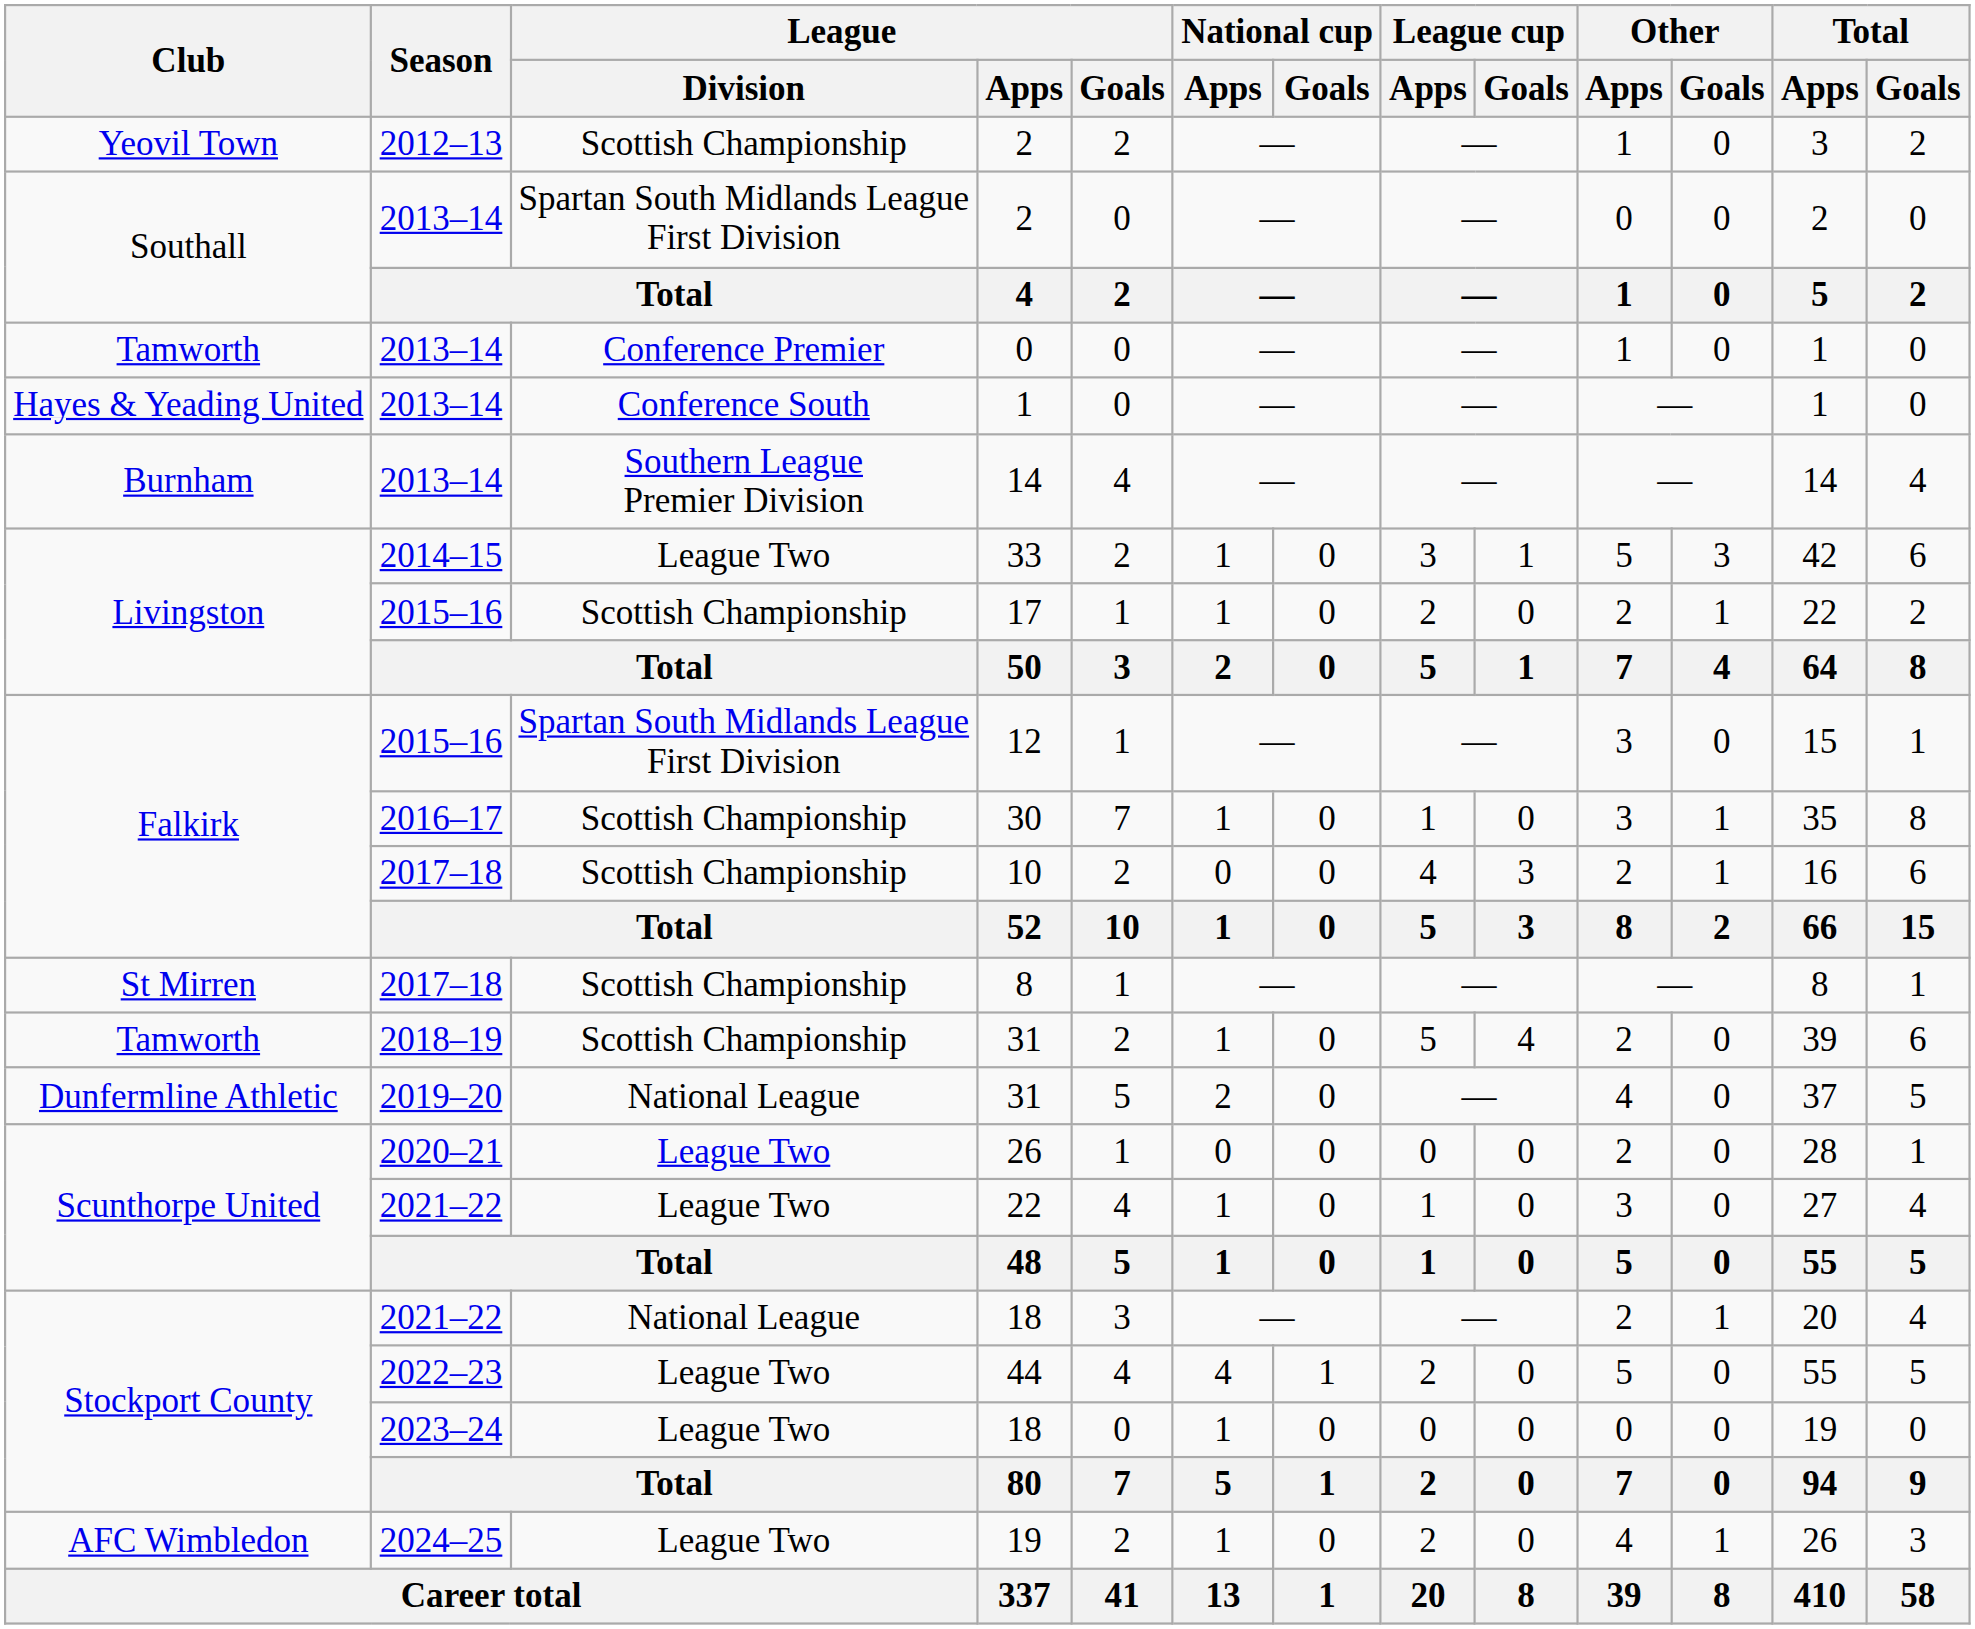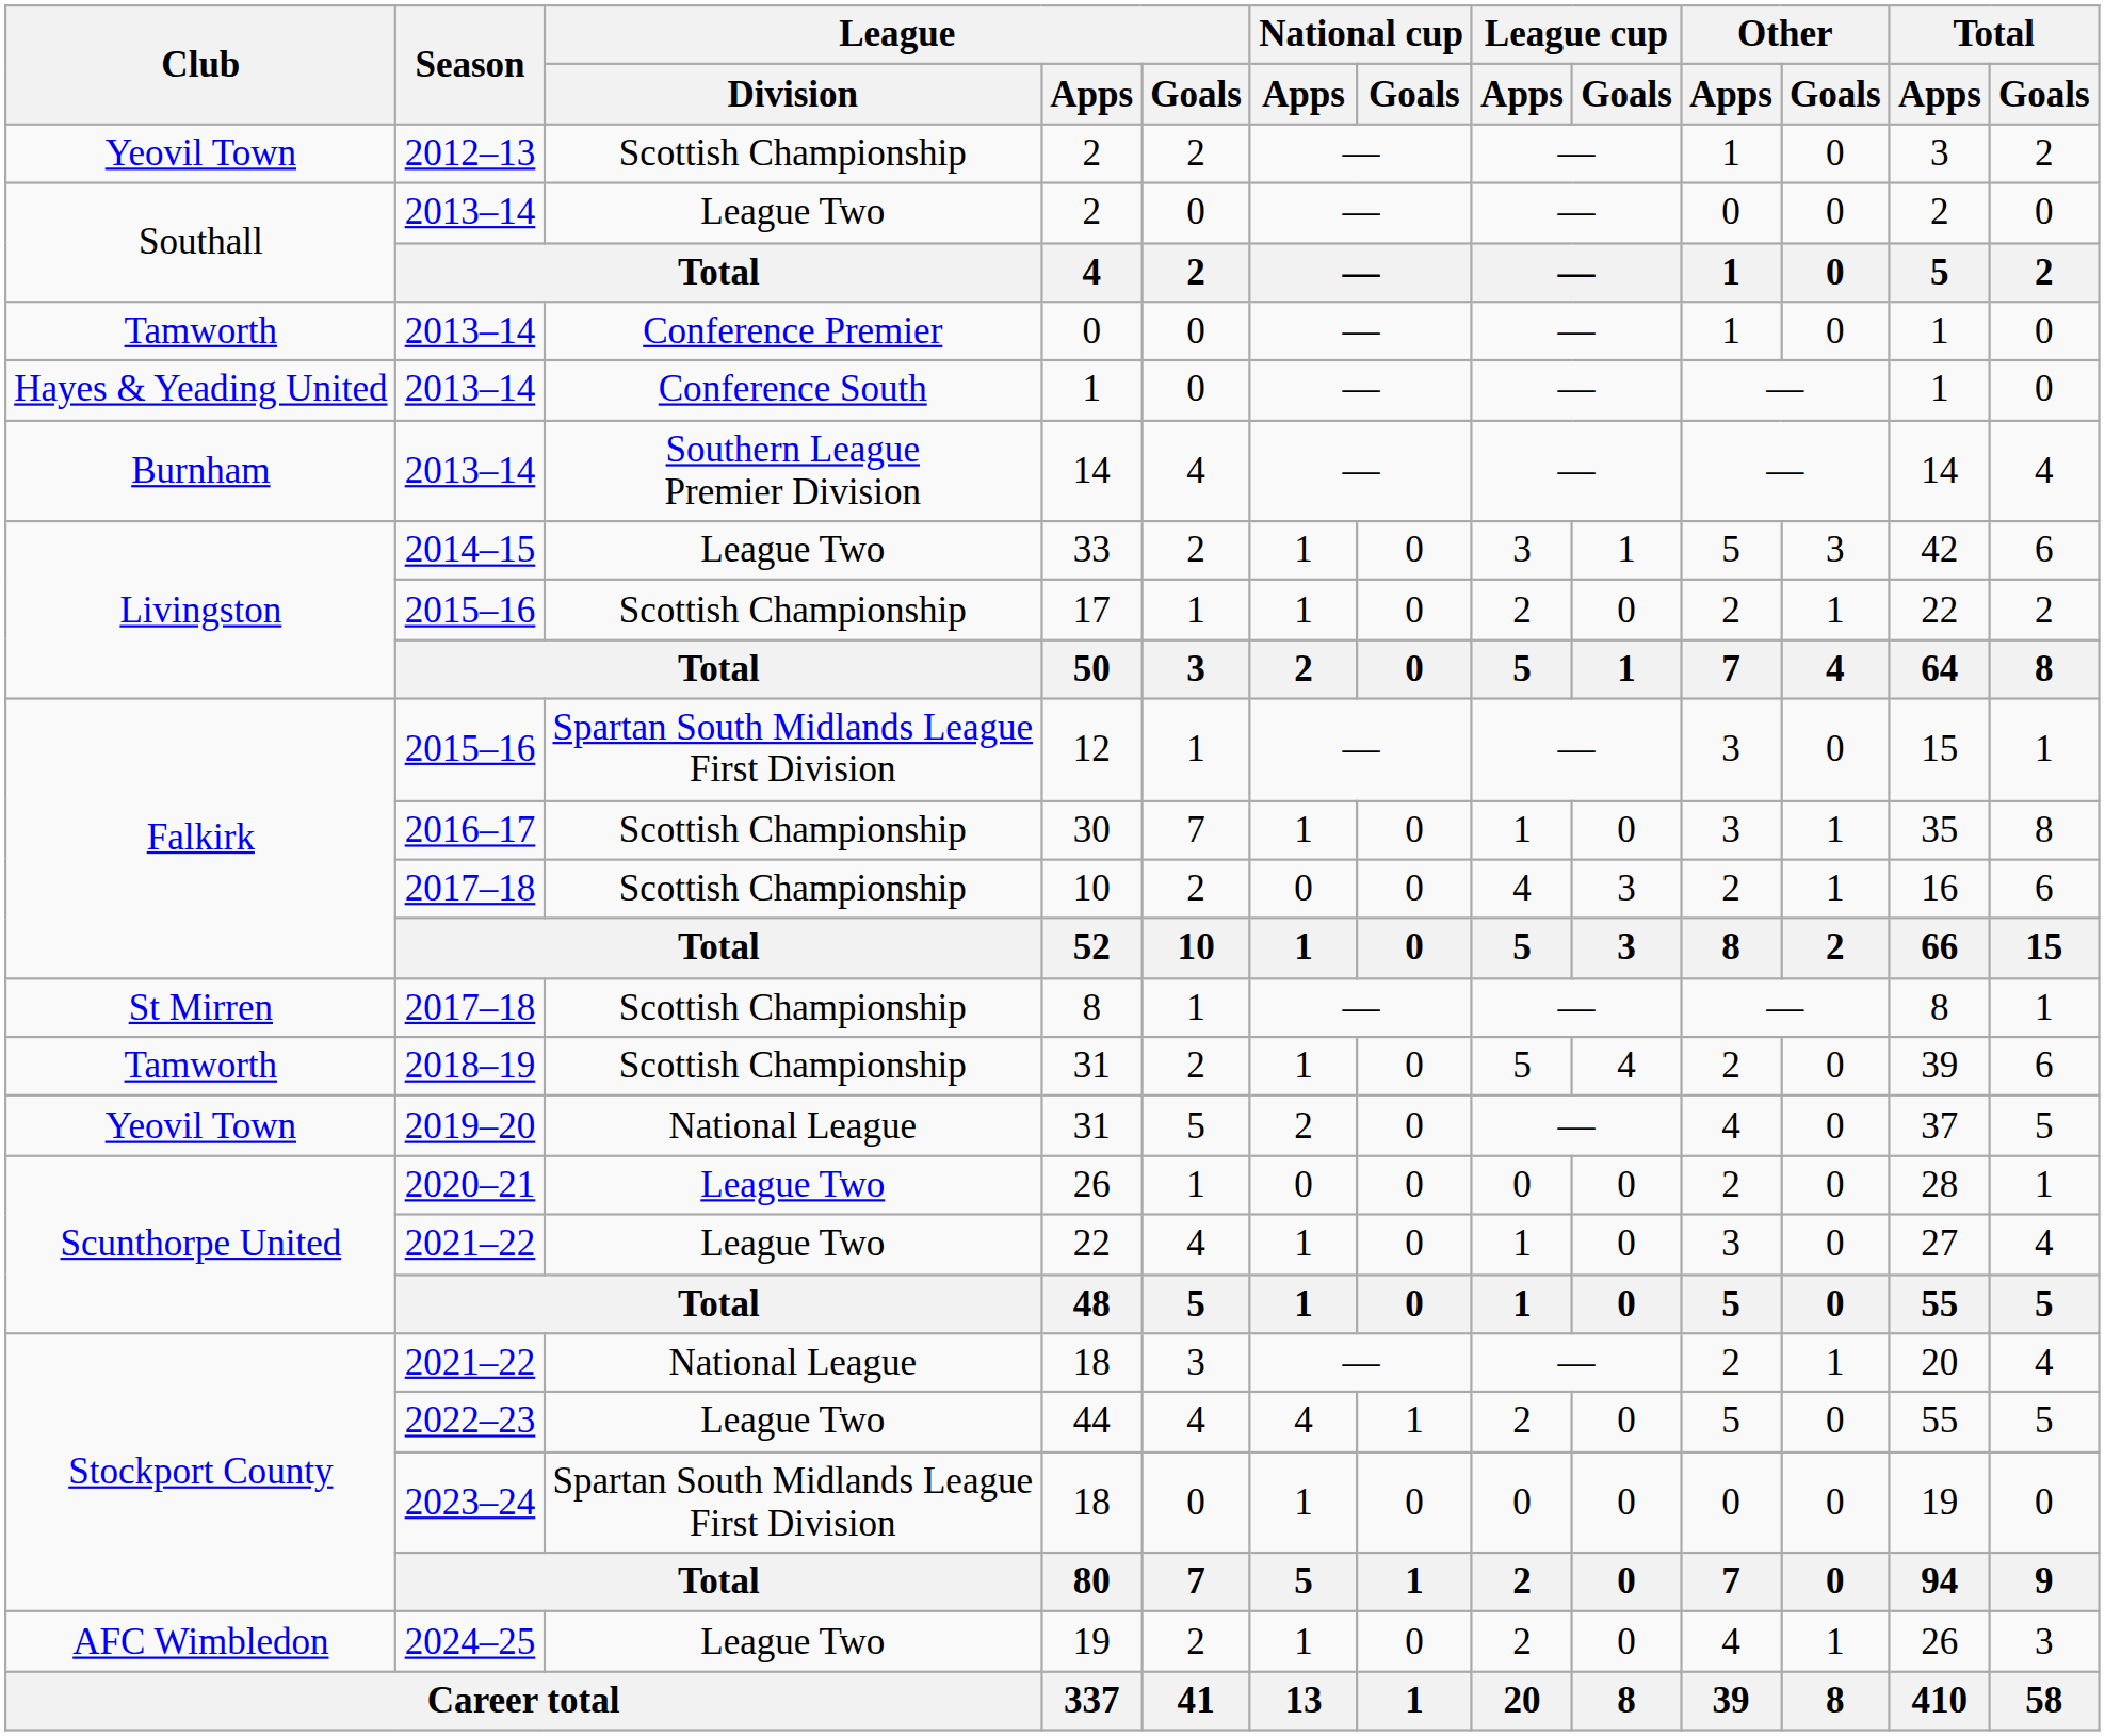 <table class=wikitable style="text-align: center">
 <tr>
 <th rowspan=2>Club</th>
 <th rowspan=2>Season</th>
 <th colspan=3>League</th>
 <th colspan=2>National cup</th>
 <th colspan=2>League cup</th>
 <th colspan=2>Other</th>
 <th colspan=2>Total</th>
 </tr>
 <tr>
 <th>Division</th>
 <th>Apps</th>
 <th>Goals</th>
 <th>Apps</th>
 <th>Goals</th>
 <th>Apps</th>
 <th>Goals</th>
 <th>Apps</th>
 <th>Goals</th>
 <th>Apps</th>
 <th>Goals</th>
 </tr>
 <tr>
 <td><a href='#'>Yeovil Town</a></td>
 <td><a href='#'>2012–13</a></td>
 <td>Scottish Championship</td>
 <td>2</td>
 <td>2</td>
 <td colspan=2>—</td>
 <td colspan=2>—</td>
 <td>1</td>
 <td>0</td>
 <td>3</td>
 <td>2</td>
 </tr>
 <tr>
 <td rowspan=2>Southall</td>
 <td><a href='#'>2013–14</a></td>
-<td>Spartan South Midlands League<br>First Division</td>
+<td>League Two</td>
 <td>2</td>
 <td>0</td>
 <td colspan=2>—</td>
 <td colspan=2>—</td>
 <td>0</td>
 <td>0</td>
 <td>2</td>
 <td>0</td>
 </tr>
 <tr>
 <th colspan=2>Total</th>
 <th>4</th>
 <th>2</th>
 <th colspan=2>—</th>
 <th colspan=2>—</th>
 <th>1</th>
 <th>0</th>
 <th>5</th>
 <th>2</th>
 </tr>
 <tr>
 <td><a href='#'>Tamworth</a></td>
 <td><a href='#'>2013–14</a></td>
 <td><a href='#'>Conference Premier</a></td>
 <td>0</td>
 <td>0</td>
 <td colspan=2>—</td>
 <td colspan=2>—</td>
 <td>1</td>
 <td>0</td>
 <td>1</td>
 <td>0</td>
 </tr>
 <tr>
 <td><a href='#'>Hayes & Yeading United</a></td>
 <td><a href='#'>2013–14</a></td>
 <td><a href='#'>Conference South</a></td>
 <td>1</td>
 <td>0</td>
 <td colspan=2>—</td>
 <td colspan=2>—</td>
 <td colspan=2>—</td>
 <td>1</td>
 <td>0</td>
 </tr>
 <tr>
 <td><a href='#'>Burnham</a></td>
 <td><a href='#'>2013–14</a></td>
 <td><a href='#'>Southern League</a><br>Premier Division</td>
 <td>14</td>
 <td>4</td>
 <td colspan=2>—</td>
 <td colspan=2>—</td>
 <td colspan=2>—</td>
 <td>14</td>
 <td>4</td>
 </tr>
 <tr>
 <td rowspan=3><a href='#'>Livingston</a></td>
 <td><a href='#'>2014–15</a></td>
 <td>League Two</td>
 <td>33</td>
 <td>2</td>
 <td>1</td>
 <td>0</td>
 <td>3</td>
 <td>1</td>
 <td>5</td>
 <td>3</td>
 <td>42</td>
 <td>6</td>
 </tr>
 <tr>
 <td><a href='#'>2015–16</a></td>
 <td>Scottish Championship</td>
 <td>17</td>
 <td>1</td>
 <td>1</td>
 <td>0</td>
 <td>2</td>
 <td>0</td>
 <td>2</td>
 <td>1</td>
 <td>22</td>
 <td>2</td>
 </tr>
 <tr>
 <th colspan=2>Total</th>
 <th>50</th>
 <th>3</th>
 <th>2</th>
 <th>0</th>
 <th>5</th>
 <th>1</th>
 <th>7</th>
 <th>4</th>
 <th>64</th>
 <th>8</th>
 </tr>
 <tr>
 <td rowspan=4><a href='#'>Falkirk</a></td>
 <td><a href='#'>2015–16</a></td>
 <td><a href='#'>Spartan South Midlands League</a><br>First Division</td>
 <td>12</td>
 <td>1</td>
 <td colspan=2>—</td>
 <td colspan=2>—</td>
 <td>3</td>
 <td>0</td>
 <td>15</td>
 <td>1</td>
 </tr>
 <tr>
 <td><a href='#'>2016–17</a></td>
 <td>Scottish Championship</td>
 <td>30</td>
 <td>7</td>
 <td>1</td>
 <td>0</td>
 <td>1</td>
 <td>0</td>
 <td>3</td>
 <td>1</td>
 <td>35</td>
 <td>8</td>
 </tr>
 <tr>
 <td><a href='#'>2017–18</a></td>
 <td>Scottish Championship</td>
 <td>10</td>
 <td>2</td>
 <td>0</td>
 <td>0</td>
 <td>4</td>
 <td>3</td>
 <td>2</td>
 <td>1</td>
 <td>16</td>
 <td>6</td>
 </tr>
 <tr>
 <th colspan=2>Total</th>
 <th>52</th>
 <th>10</th>
 <th>1</th>
 <th>0</th>
 <th>5</th>
 <th>3</th>
 <th>8</th>
 <th>2</th>
 <th>66</th>
 <th>15</th>
 </tr>
 <tr>
 <td><a href='#'>St Mirren</a></td>
 <td><a href='#'>2017–18</a></td>
 <td>Scottish Championship</td>
 <td>8</td>
 <td>1</td>
 <td colspan=2>—</td>
 <td colspan=2>—</td>
 <td colspan=2>—</td>
 <td>8</td>
 <td>1</td>
 </tr>
 <tr>
 <td><a href='#'>Tamworth</a></td>
 <td><a href='#'>2018–19</a></td>
 <td>Scottish Championship</td>
 <td>31</td>
 <td>2</td>
 <td>1</td>
 <td>0</td>
 <td>5</td>
 <td>4</td>
 <td>2</td>
 <td>0</td>
 <td>39</td>
 <td>6</td>
 </tr>
 <tr>
-<td><a href='#'>Dunfermline Athletic</a></td>
+<td><a href='#'>Yeovil Town</a></td>
 <td><a href='#'>2019–20</a></td>
 <td>National League</td>
 <td>31</td>
 <td>5</td>
 <td>2</td>
 <td>0</td>
 <td colspan=2>—</td>
 <td>4</td>
 <td>0</td>
 <td>37</td>
 <td>5</td>
 </tr>
 <tr>
 <td rowspan="3"><a href='#'>Scunthorpe United</a></td>
 <td><a href='#'>2020–21</a></td>
 <td><a href='#'>League Two</a></td>
 <td>26</td>
 <td>1</td>
 <td>0</td>
 <td>0</td>
 <td>0</td>
 <td>0</td>
 <td>2</td>
 <td>0</td>
 <td>28</td>
 <td>1</td>
 </tr>
 <tr>
 <td><a href='#'>2021–22</a></td>
 <td>League Two</td>
 <td>22</td>
 <td>4</td>
 <td>1</td>
 <td>0</td>
 <td>1</td>
 <td>0</td>
 <td>3</td>
 <td>0</td>
 <td>27</td>
 <td>4</td>
 </tr>
 <tr>
 <th colspan="2">Total</th>
 <th>48</th>
 <th>5</th>
 <th>1</th>
 <th>0</th>
 <th>1</th>
 <th>0</th>
 <th>5</th>
 <th>0</th>
 <th>55</th>
 <th>5</th>
 </tr>
 <tr>
 <td rowspan="4"><a href='#'>Stockport County</a></td>
 <td><a href='#'>2021–22</a></td>
 <td>National League</td>
 <td>18</td>
 <td>3</td>
 <td colspan="2">—</td>
 <td colspan=2>—</td>
 <td>2</td>
 <td>1</td>
 <td>20</td>
 <td>4</td>
 </tr>
 <tr>
 <td><a href='#'>2022–23</a></td>
 <td>League Two</td>
 <td>44</td>
 <td>4</td>
 <td>4</td>
 <td>1</td>
 <td>2</td>
 <td>0</td>
 <td>5</td>
 <td>0</td>
 <td>55</td>
 <td>5</td>
 </tr>
 <tr>
 <td><a href='#'>2023–24</a></td>
-<td>League Two</td>
+<td>Spartan South Midlands League<br>First Division</td>
 <td>18</td>
 <td>0</td>
 <td>1</td>
 <td>0</td>
 <td>0</td>
 <td>0</td>
 <td>0</td>
 <td>0</td>
 <td>19</td>
 <td>0</td>
 </tr>
 <tr>
 <th colspan="2">Total</th>
 <th>80</th>
 <th>7</th>
 <th>5</th>
 <th>1</th>
 <th>2</th>
 <th>0</th>
 <th>7</th>
 <th>0</th>
 <th>94</th>
 <th>9</th>
 </tr>
 <tr>
 <td><a href='#'>AFC Wimbledon</a></td>
 <td><a href='#'>2024–25</a></td>
 <td>League Two</td>
 <td>19</td>
 <td>2</td>
 <td>1</td>
 <td>0</td>
 <td>2</td>
 <td>0</td>
 <td>4</td>
 <td>1</td>
 <td>26</td>
 <td>3</td>
 </tr>
 <tr>
 <th colspan="3">Career total</th>
 <th>337</th>
 <th>41</th>
 <th>13</th>
 <th>1</th>
 <th>20</th>
 <th>8</th>
 <th>39</th>
 <th>8</th>
 <th>410</th>
 <th>58</th>
 </tr>
 </table>
